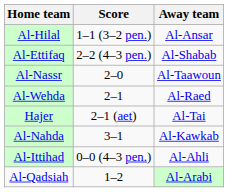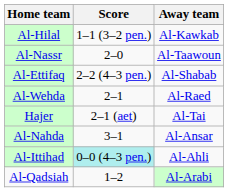 <table class="wikitable" style="text-align: center">
 <tr>
 <th>Home team</th>
 <th>Score</th>
 <th>Away team</th>
 </tr>
 <tr>
 <td bgcolor="ccffcc"><a href='#'>Al-Hilal</a></td>
 <td>1–1 (3–2 <a href='#'>pen.</a>)</td>
-<td><a href='#'>Al-Ansar</a></td>
+<td><a href='#'>Al-Kawkab</a></td>
+</tr>
+<tr>
+<td bgcolor="ccffcc"><a href='#'>Al-Nassr</a></td>
+<td>2–0</td>
+<td><a href='#'>Al-Taawoun</a></td>
 </tr>
 <tr>
 <td bgcolor="ccffcc"><a href='#'>Al-Ettifaq</a></td>
 <td>2–2 (4–3 <a href='#'>pen.</a>)</td>
 <td><a href='#'>Al-Shabab</a></td>
-</tr>
-<tr>
-<td bgcolor="ccffcc"><a href='#'>Al-Nassr</a></td>
-<td>2–0</td>
-<td><a href='#'>Al-Taawoun</a></td>
 </tr>
 <tr>
 <td bgcolor="ccffcc"><a href='#'>Al-Wehda</a></td>
 <td>2–1</td>
 <td><a href='#'>Al-Raed</a></td>
 </tr>
 <tr>
 <td bgcolor="ccffcc"><a href='#'>Hajer</a></td>
 <td>2–1 (<a href='#'>aet</a>)</td>
 <td><a href='#'>Al-Tai</a></td>
 </tr>
 <tr>
 <td bgcolor="ccffcc"><a href='#'>Al-Nahda</a></td>
 <td>3–1</td>
-<td><a href='#'>Al-Kawkab</a></td>
+<td><a href='#'>Al-Ansar</a></td>
 </tr>
 <tr>
 <td bgcolor="ccffcc"><a href='#'>Al-Ittihad</a></td>
-<td>0–0 (4–3 <a href='#'>pen.</a>)</td>
+<td style="background: paleturquoise;">0–0 (4–3 <a href='#'>pen.</a>)</td>
 <td><a href='#'>Al-Ahli</a></td>
 </tr>
 <tr>
 <td><a href='#'>Al-Qadsiah</a></td>
 <td>1–2</td>
 <td bgcolor="ccffcc"><a href='#'>Al-Arabi</a></td>
 </tr>
 </table>
